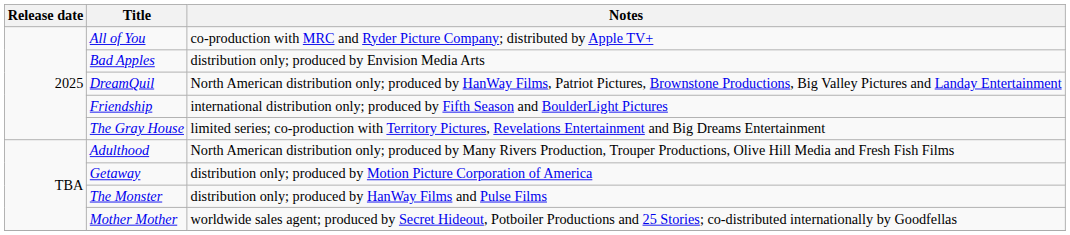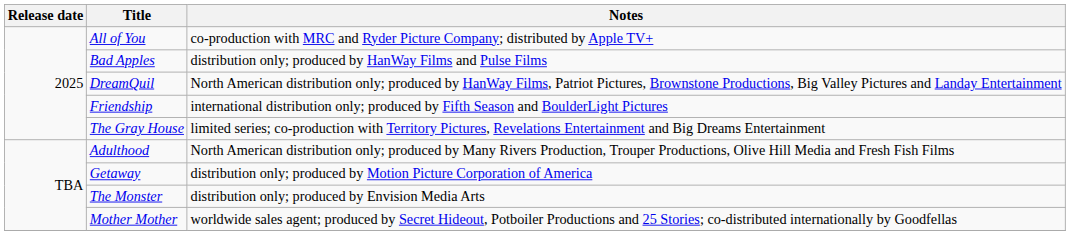 <table class="wikitable sortable">
 <tr>
 <th>Release date</th>
 <th>Title</th>
 <th>Notes</th>
 </tr>
 <tr>
 <td rowspan="5" align="right">2025</td>
 <td><em><a href='#'>All of You</a></em></td>
 <td>co-production with <a href='#'>MRC</a> and <a href='#'>Ryder Picture Company</a>; distributed by <a href='#'>Apple TV+</a></td>
 </tr>
 <tr>
 <td><em><a href='#'>Bad Apples</a></em></td>
-<td>distribution only; produced by Envision Media Arts</td>
+<td>distribution only; produced by <a href='#'>HanWay Films</a> and <a href='#'>Pulse Films</a></td>
 </tr>
 <tr>
 <td><em><a href='#'>DreamQuil</a></em></td>
 <td>North American distribution only; produced by <a href='#'>HanWay Films</a>, Patriot Pictures, <a href='#'>Brownstone Productions</a>, Big Valley Pictures and <a href='#'>Landay Entertainment</a></td>
 </tr>
 <tr>
 <td><em><a href='#'>Friendship</a></em></td>
 <td>international distribution only; produced by <a href='#'>Fifth Season</a> and <a href='#'>BoulderLight Pictures</a></td>
 </tr>
 <tr>
 <td><em><a href='#'>The Gray House</a></em></td>
 <td>limited series; co-production with <a href='#'>Territory Pictures</a>, <a href='#'>Revelations Entertainment</a> and Big Dreams Entertainment</td>
 </tr>
 <tr>
 <td align="right" rowspan="4">TBA</td>
 <td><em><a href='#'>Adulthood</a></em></td>
 <td>North American distribution only; produced by Many Rivers Production, Trouper Productions, Olive Hill Media and Fresh Fish Films</td>
 </tr>
 <tr>
 <td><em><a href='#'>Getaway</a></em></td>
 <td>distribution only; produced by <a href='#'>Motion Picture Corporation of America</a></td>
 </tr>
 <tr>
 <td><em><a href='#'>The Monster</a></em></td>
-<td>distribution only; produced by <a href='#'>HanWay Films</a> and <a href='#'>Pulse Films</a></td>
+<td>distribution only; produced by Envision Media Arts</td>
 </tr>
 <tr>
 <td><em><a href='#'>Mother Mother</a></em></td>
 <td>worldwide sales agent; produced by <a href='#'>Secret Hideout</a>, Potboiler Productions and <a href='#'>25 Stories</a>; co-distributed internationally by Goodfellas</td>
 </tr>
 <tr>
 </tr>
 </table>
